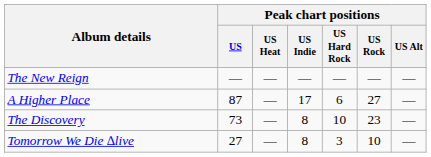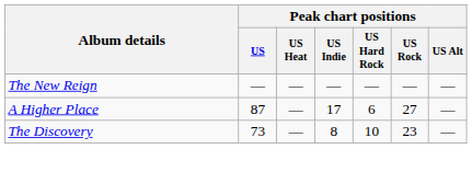 <table class="wikitable" style="text-align:center;">
 <tr>
 <th rowspan =  2 width = 250>Album details</th>
 <th colspan =  6>Peak chart positions</th>
 </tr>
 <tr>
 <th style = "width:3em;font-size:75%"><a href='#'>US</a></th>
 <th style = "width:3em;font-size:75%">US Heat</th>
 <th style = "width:3em;font-size:75%">US Indie</th>
 <th style = "width:3em;font-size:75%">US Hard Rock</th>
 <th style = "width:3em;font-size:75%">US Rock</th>
 <th style = "width:3em;font-size:75%">US Alt</th>
 </tr>
 <tr>
 <td align=left><em><a href='#'>The New Reign</a></em><br></td>
 <td>—</td>
 <td>—</td>
 <td>—</td>
 <td>—</td>
 <td>—</td>
 <td>—</td>
 </tr>
 <tr>
 <td align=left><em><a href='#'>A Higher Place</a></em><br></td>
 <td>87</td>
 <td>—</td>
 <td>17</td>
 <td>6</td>
 <td>27</td>
 <td>—</td>
 </tr>
 <tr>
 <td align=left><em><a href='#'>The Discovery</a></em><br></td>
 <td>73</td>
 <td>—</td>
 <td>8</td>
 <td>10</td>
 <td>23</td>
 <td>—</td>
 </tr>
-<tr>
-<td align=left><em><a href='#'>Tomorrow We Die ∆live</a></em><br></td>
-<td>27</td>
-<td>—</td>
-<td>8</td>
-<td>3</td>
-<td>10</td>
-<td>—</td>
-</tr>
 </table>
